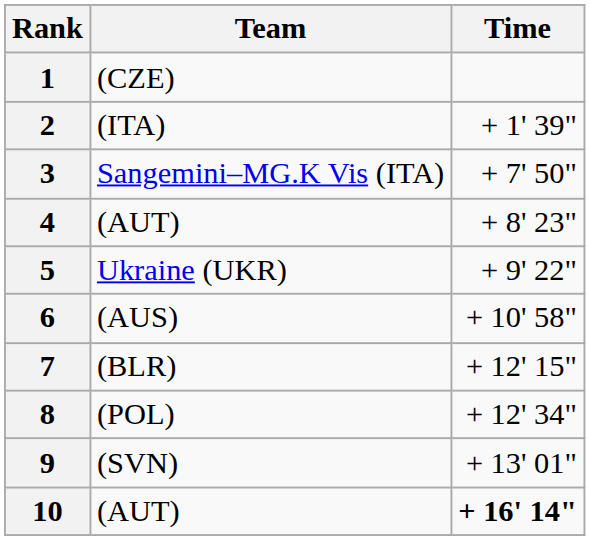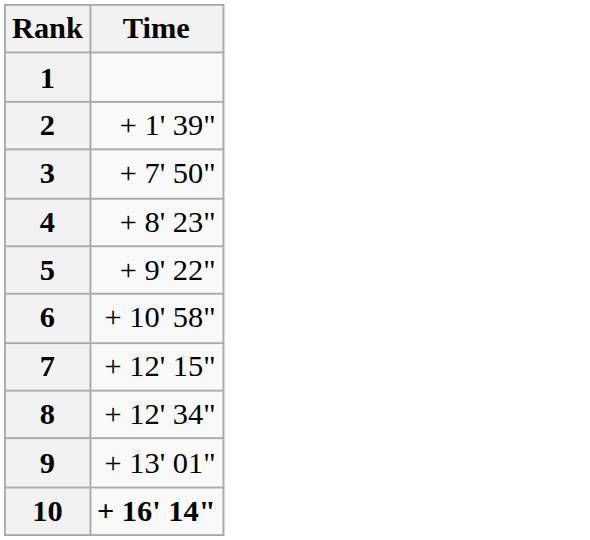 <table class="wikitable">
 <tr>
 <th scope="col">Rank</th>
-<th scope="col">Team</th>
 <th scope="col">Time</th>
 </tr>
 <tr>
 <th scope="row">1</th>
-<td>  (CZE)</td>
 <td></td>
 </tr>
 <tr>
 <th scope="row">2</th>
-<td>  (ITA)</td>
 <td align="right">+ 1' 39"</td>
 </tr>
 <tr>
 <th scope="row">3</th>
-<td> <a href='#'>Sangemini–MG.K Vis</a> (ITA)</td>
 <td align="right">+ 7' 50"</td>
 </tr>
 <tr>
 <th scope="row">4</th>
-<td>  (AUT)</td>
 <td align="right">+ 8' 23"</td>
 </tr>
 <tr>
 <th scope="row">5</th>
-<td> <a href='#'>Ukraine</a> (UKR)</td>
 <td align="right">+ 9' 22"</td>
 </tr>
 <tr>
 <th scope="row">6</th>
-<td>  (AUS)</td>
 <td align="right">+ 10' 58"</td>
 </tr>
 <tr>
 <th scope="row">7</th>
-<td>  (BLR)</td>
 <td align="right">+ 12' 15"</td>
 </tr>
 <tr>
 <th scope="row">8</th>
-<td>  (POL)</td>
 <td align="right">+ 12' 34"</td>
 </tr>
 <tr>
 <th scope="row">9</th>
-<td>  (SVN)</td>
 <td align="right">+ 13' 01"</td>
 </tr>
 <tr>
 <th scope="row">10</th>
-<td>  (AUT)</td>
 <td align="right"><strong>+ 16' 14"</strong></td>
 </tr>
 </table>
